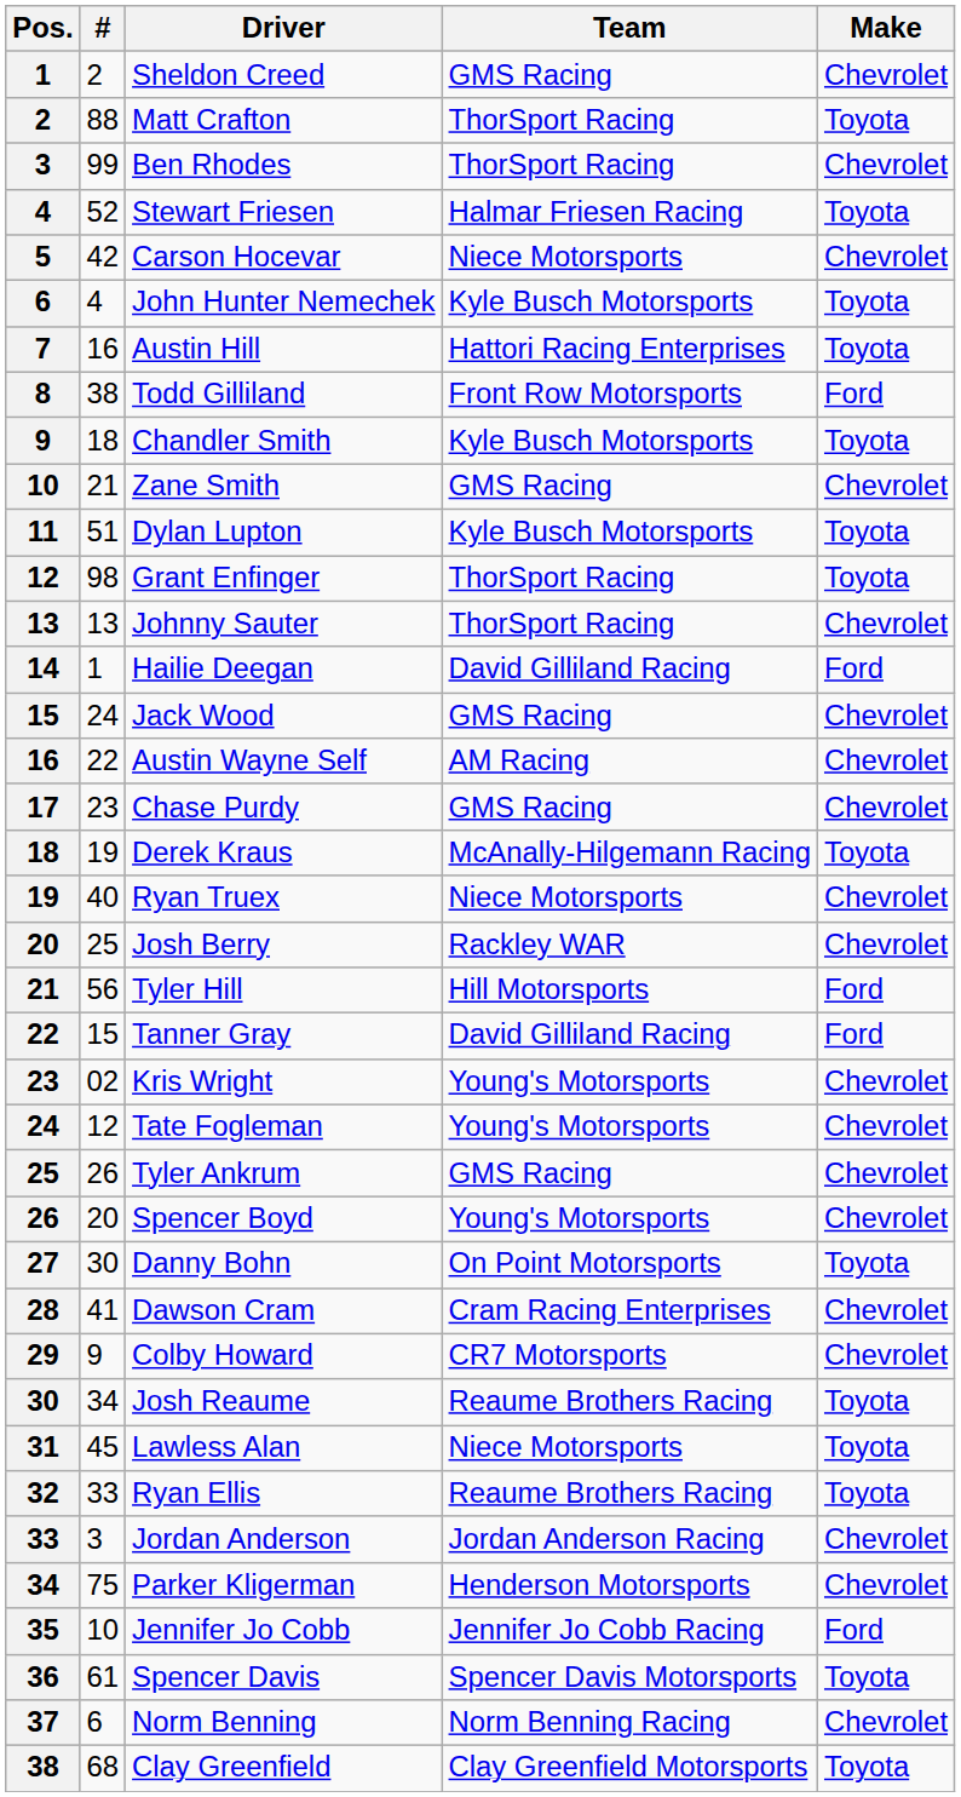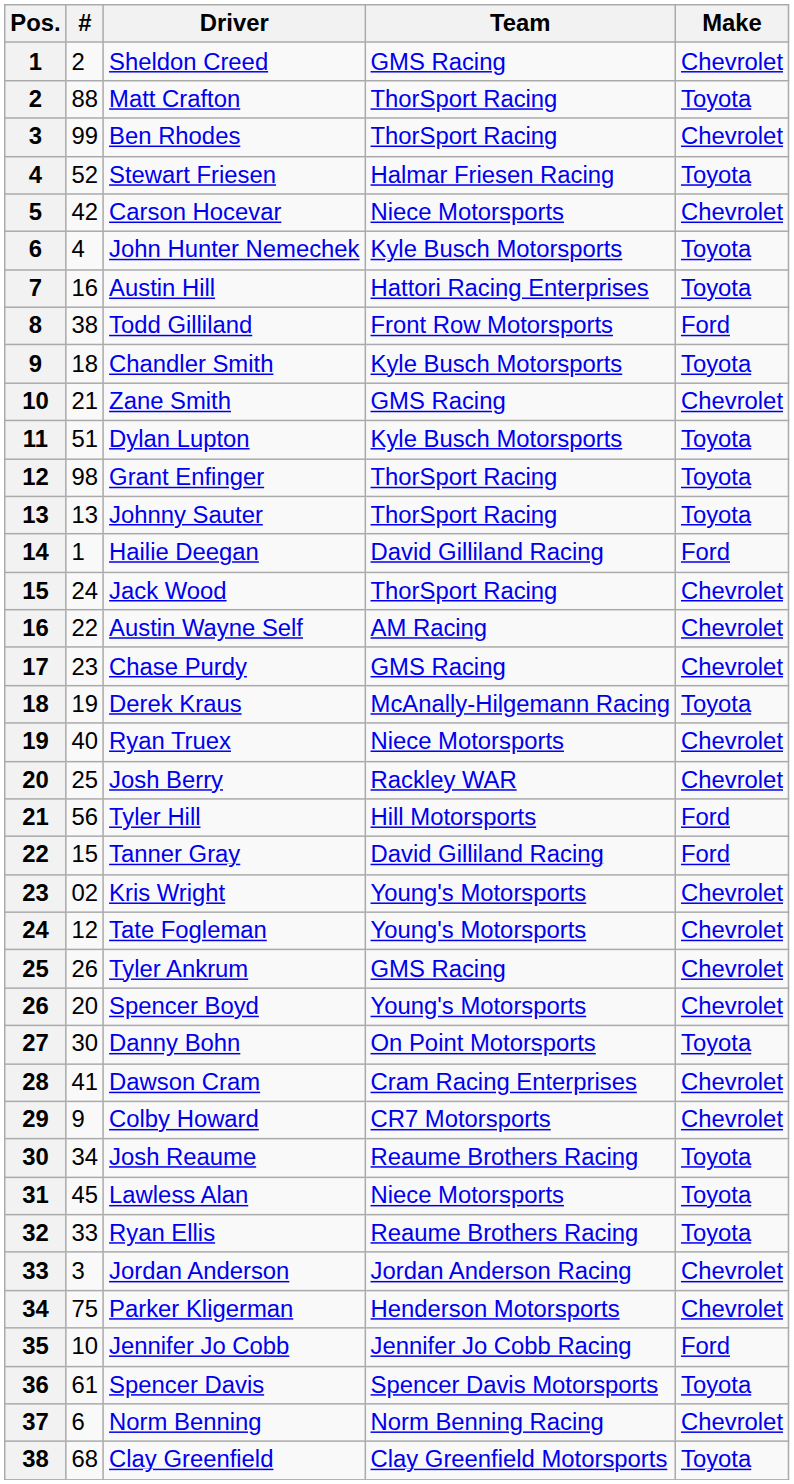 <table class="wikitable">
 <tr>
 <th>Pos.</th>
 <th>#</th>
 <th>Driver</th>
 <th>Team</th>
 <th>Make</th>
 </tr>
 <tr>
 <th>1</th>
 <td>2</td>
 <td><a href='#'>Sheldon Creed</a></td>
 <td><a href='#'>GMS Racing</a></td>
 <td><a href='#'>Chevrolet</a></td>
 </tr>
 <tr>
 <th>2</th>
 <td>88</td>
 <td><a href='#'>Matt Crafton</a></td>
 <td><a href='#'>ThorSport Racing</a></td>
 <td><a href='#'>Toyota</a></td>
 </tr>
 <tr>
 <th>3</th>
 <td>99</td>
 <td><a href='#'>Ben Rhodes</a></td>
 <td><a href='#'>ThorSport Racing</a></td>
 <td><a href='#'>Chevrolet</a></td>
 </tr>
 <tr>
 <th>4</th>
 <td>52</td>
 <td><a href='#'>Stewart Friesen</a></td>
 <td><a href='#'>Halmar Friesen Racing</a></td>
 <td><a href='#'>Toyota</a></td>
 </tr>
 <tr>
 <th>5</th>
 <td>42</td>
 <td><a href='#'>Carson Hocevar</a></td>
 <td><a href='#'>Niece Motorsports</a></td>
 <td><a href='#'>Chevrolet</a></td>
 </tr>
 <tr>
 <th>6</th>
 <td>4</td>
 <td><a href='#'>John Hunter Nemechek</a></td>
 <td><a href='#'>Kyle Busch Motorsports</a></td>
 <td><a href='#'>Toyota</a></td>
 </tr>
 <tr>
 <th>7</th>
 <td>16</td>
 <td><a href='#'>Austin Hill</a></td>
 <td><a href='#'>Hattori Racing Enterprises</a></td>
 <td><a href='#'>Toyota</a></td>
 </tr>
 <tr>
 <th>8</th>
 <td>38</td>
 <td><a href='#'>Todd Gilliland</a></td>
 <td><a href='#'>Front Row Motorsports</a></td>
 <td><a href='#'>Ford</a></td>
 </tr>
 <tr>
 <th>9</th>
 <td>18</td>
 <td><a href='#'>Chandler Smith</a></td>
 <td><a href='#'>Kyle Busch Motorsports</a></td>
 <td><a href='#'>Toyota</a></td>
 </tr>
 <tr>
 <th>10</th>
 <td>21</td>
 <td><a href='#'>Zane Smith</a></td>
 <td><a href='#'>GMS Racing</a></td>
 <td><a href='#'>Chevrolet</a></td>
 </tr>
 <tr>
 <th>11</th>
 <td>51</td>
 <td><a href='#'>Dylan Lupton</a></td>
 <td><a href='#'>Kyle Busch Motorsports</a></td>
 <td><a href='#'>Toyota</a></td>
 </tr>
 <tr>
 <th>12</th>
 <td>98</td>
 <td><a href='#'>Grant Enfinger</a></td>
 <td><a href='#'>ThorSport Racing</a></td>
 <td><a href='#'>Toyota</a></td>
 </tr>
 <tr>
 <th>13</th>
 <td>13</td>
 <td><a href='#'>Johnny Sauter</a></td>
 <td><a href='#'>ThorSport Racing</a></td>
-<td><a href='#'>Chevrolet</a></td>
+<td><a href='#'>Toyota</a></td>
 </tr>
 <tr>
 <th>14</th>
 <td>1</td>
 <td><a href='#'>Hailie Deegan</a></td>
 <td><a href='#'>David Gilliland Racing</a></td>
 <td><a href='#'>Ford</a></td>
 </tr>
 <tr>
 <th>15</th>
 <td>24</td>
 <td><a href='#'>Jack Wood</a></td>
-<td><a href='#'>GMS Racing</a></td>
+<td><a href='#'>ThorSport Racing</a></td>
 <td><a href='#'>Chevrolet</a></td>
 </tr>
 <tr>
 <th>16</th>
 <td>22</td>
 <td><a href='#'>Austin Wayne Self</a></td>
 <td><a href='#'>AM Racing</a></td>
 <td><a href='#'>Chevrolet</a></td>
 </tr>
 <tr>
 <th>17</th>
 <td>23</td>
 <td><a href='#'>Chase Purdy</a></td>
 <td><a href='#'>GMS Racing</a></td>
 <td><a href='#'>Chevrolet</a></td>
 </tr>
 <tr>
 <th>18</th>
 <td>19</td>
 <td><a href='#'>Derek Kraus</a></td>
 <td><a href='#'>McAnally-Hilgemann Racing</a></td>
 <td><a href='#'>Toyota</a></td>
 </tr>
 <tr>
 <th>19</th>
 <td>40</td>
 <td><a href='#'>Ryan Truex</a></td>
 <td><a href='#'>Niece Motorsports</a></td>
 <td><a href='#'>Chevrolet</a></td>
 </tr>
 <tr>
 <th>20</th>
 <td>25</td>
 <td><a href='#'>Josh Berry</a></td>
 <td><a href='#'>Rackley WAR</a></td>
 <td><a href='#'>Chevrolet</a></td>
 </tr>
 <tr>
 <th>21</th>
 <td>56</td>
 <td><a href='#'>Tyler Hill</a></td>
 <td><a href='#'>Hill Motorsports</a></td>
 <td><a href='#'>Ford</a></td>
 </tr>
 <tr>
 <th>22</th>
 <td>15</td>
 <td><a href='#'>Tanner Gray</a></td>
 <td><a href='#'>David Gilliland Racing</a></td>
 <td><a href='#'>Ford</a></td>
 </tr>
 <tr>
 <th>23</th>
 <td>02</td>
 <td><a href='#'>Kris Wright</a></td>
 <td><a href='#'>Young's Motorsports</a></td>
 <td><a href='#'>Chevrolet</a></td>
 </tr>
 <tr>
 <th>24</th>
 <td>12</td>
 <td><a href='#'>Tate Fogleman</a></td>
 <td><a href='#'>Young's Motorsports</a></td>
 <td><a href='#'>Chevrolet</a></td>
 </tr>
 <tr>
 <th>25</th>
 <td>26</td>
 <td><a href='#'>Tyler Ankrum</a></td>
 <td><a href='#'>GMS Racing</a></td>
 <td><a href='#'>Chevrolet</a></td>
 </tr>
 <tr>
 <th>26</th>
 <td>20</td>
 <td><a href='#'>Spencer Boyd</a></td>
 <td><a href='#'>Young's Motorsports</a></td>
 <td><a href='#'>Chevrolet</a></td>
 </tr>
 <tr>
 <th>27</th>
 <td>30</td>
 <td><a href='#'>Danny Bohn</a></td>
 <td><a href='#'>On Point Motorsports</a></td>
 <td><a href='#'>Toyota</a></td>
 </tr>
 <tr>
 <th>28</th>
 <td>41</td>
 <td><a href='#'>Dawson Cram</a></td>
 <td><a href='#'>Cram Racing Enterprises</a></td>
 <td><a href='#'>Chevrolet</a></td>
 </tr>
 <tr>
 <th>29</th>
 <td>9</td>
 <td><a href='#'>Colby Howard</a></td>
 <td><a href='#'>CR7 Motorsports</a></td>
 <td><a href='#'>Chevrolet</a></td>
 </tr>
 <tr>
 <th>30</th>
 <td>34</td>
 <td><a href='#'>Josh Reaume</a></td>
 <td><a href='#'>Reaume Brothers Racing</a></td>
 <td><a href='#'>Toyota</a></td>
 </tr>
 <tr>
 <th>31</th>
 <td>45</td>
 <td><a href='#'>Lawless Alan</a></td>
 <td><a href='#'>Niece Motorsports</a></td>
 <td><a href='#'>Toyota</a></td>
 </tr>
 <tr>
 <th>32</th>
 <td>33</td>
 <td><a href='#'>Ryan Ellis</a></td>
 <td><a href='#'>Reaume Brothers Racing</a></td>
 <td><a href='#'>Toyota</a></td>
 </tr>
 <tr>
 <th>33</th>
 <td>3</td>
 <td><a href='#'>Jordan Anderson</a></td>
 <td><a href='#'>Jordan Anderson Racing</a></td>
 <td><a href='#'>Chevrolet</a></td>
 </tr>
 <tr>
 <th>34</th>
 <td>75</td>
 <td><a href='#'>Parker Kligerman</a></td>
 <td><a href='#'>Henderson Motorsports</a></td>
 <td><a href='#'>Chevrolet</a></td>
 </tr>
 <tr>
 <th>35</th>
 <td>10</td>
 <td><a href='#'>Jennifer Jo Cobb</a></td>
 <td><a href='#'>Jennifer Jo Cobb Racing</a></td>
 <td><a href='#'>Ford</a></td>
 </tr>
 <tr>
 <th>36</th>
 <td>61</td>
 <td><a href='#'>Spencer Davis</a></td>
 <td><a href='#'>Spencer Davis Motorsports</a></td>
 <td><a href='#'>Toyota</a></td>
 </tr>
 <tr>
 <th>37</th>
 <td>6</td>
 <td><a href='#'>Norm Benning</a></td>
 <td><a href='#'>Norm Benning Racing</a></td>
 <td><a href='#'>Chevrolet</a></td>
 </tr>
 <tr>
 <th>38</th>
 <td>68</td>
 <td><a href='#'>Clay Greenfield</a></td>
 <td><a href='#'>Clay Greenfield Motorsports</a></td>
 <td><a href='#'>Toyota</a></td>
 </tr>
 </table>
